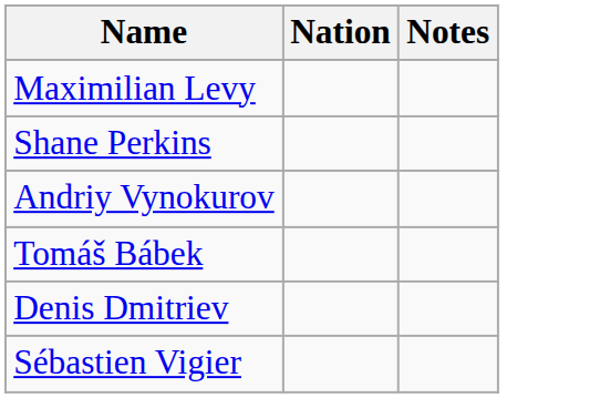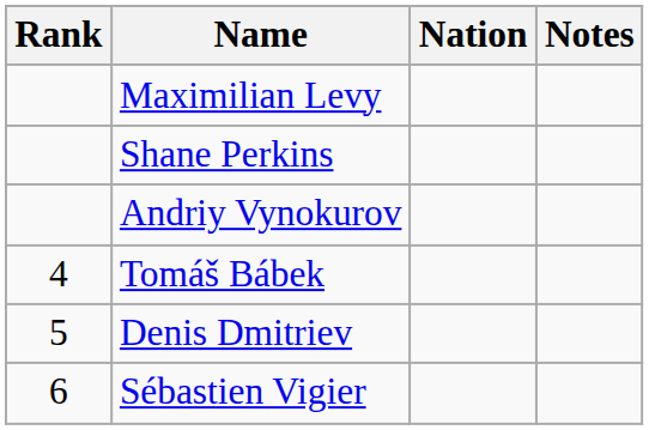 <table class="wikitable sortable" style="text-align:center">
 <tr>
+<th>Rank</th>
 <th>Name</th>
 <th>Nation</th>
 <th>Notes</th>
 </tr>
 <tr>
+<td></td>
 <td align=left><a href='#'>Maximilian Levy</a></td>
 <td align=left></td>
 <td></td>
 </tr>
 <tr>
+<td></td>
 <td align=left><a href='#'>Shane Perkins</a></td>
 <td align=left></td>
 <td></td>
 </tr>
 <tr>
+<td></td>
 <td align=left><a href='#'>Andriy Vynokurov</a></td>
 <td align=left></td>
 <td></td>
 </tr>
 <tr>
+<td>4</td>
 <td align=left><a href='#'>Tomáš Bábek</a></td>
 <td align=left></td>
 <td></td>
 </tr>
 <tr>
+<td>5</td>
 <td align=left><a href='#'>Denis Dmitriev</a></td>
 <td align=left></td>
 <td></td>
 </tr>
 <tr>
+<td>6</td>
 <td align=left><a href='#'>Sébastien Vigier</a></td>
 <td align=left></td>
 <td></td>
 </tr>
 </table>
